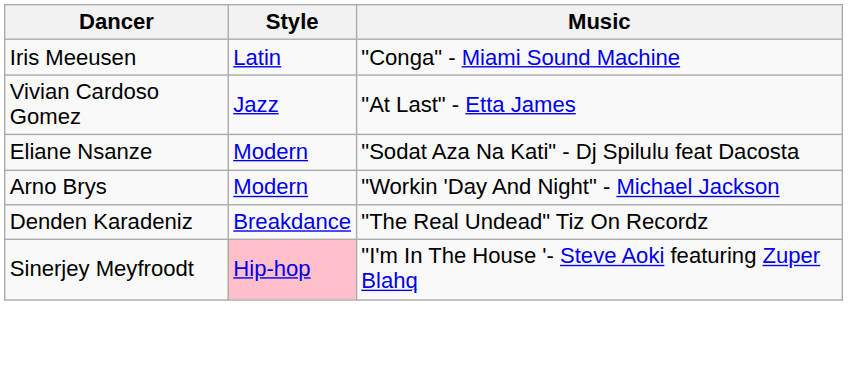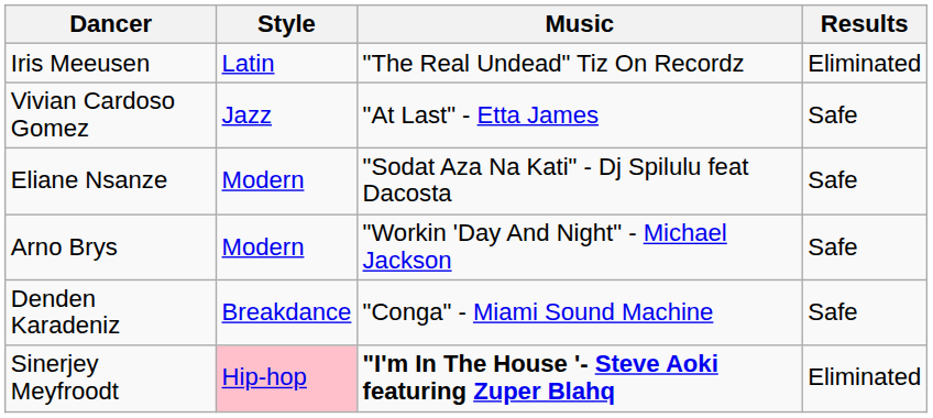 <table Class = "wikitable">
 <tr>
 <th>Dancer</th>
 <th>Style</th>
 <th>Music</th>
+<th>Results</th>
 </tr>
 <tr>
 <td>Iris Meeusen</td>
 <td><a href='#'>Latin</a></td>
-<td>"Conga" - <a href='#'>Miami Sound Machine</a></td>
+<td>"The Real Undead" Tiz On Recordz</td>
+<td>Eliminated</td>
 </tr>
 <tr>
 <td>Vivian Cardoso Gomez</td>
 <td><a href='#'>Jazz</a></td>
 <td>"At Last" - <a href='#'>Etta James</a></td>
+<td>Safe</td>
 </tr>
 <tr>
 <td>Eliane Nsanze</td>
 <td><a href='#'>Modern</a></td>
 <td>"Sodat Aza Na Kati" - Dj Spilulu feat Dacosta</td>
+<td>Safe</td>
 </tr>
 <tr>
 <td>Arno Brys</td>
 <td><a href='#'>Modern</a></td>
 <td>"Workin 'Day And Night" - <a href='#'>Michael Jackson</a></td>
+<td>Safe</td>
 </tr>
 <tr>
 <td>Denden Karadeniz</td>
 <td><a href='#'>Breakdance</a></td>
-<td>"The Real Undead" Tiz On Recordz</td>
+<td>"Conga" - <a href='#'>Miami Sound Machine</a></td>
+<td>Safe</td>
 </tr>
 <tr>
 <td>Sinerjey Meyfroodt</td>
 <td style="background: pink;"><a href='#'>Hip-hop</a></td>
-<td>"I'm In The House '- <a href='#'>Steve Aoki</a> featuring <a href='#'>Zuper Blahq</a></td>
+<td><strong>"I'm In The House '- <a href='#'>Steve Aoki</a> featuring <a href='#'>Zuper Blahq</a></strong></td>
+<td>Eliminated</td>
 </tr>
 </table>
